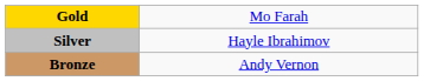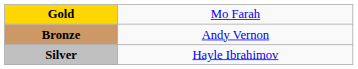 <table class="wikitable" style=" text-align:center; " width="35%">
 <tr>
 <td bgcolor="gold"><strong>Gold</strong></td>
 <td><a href='#'>Mo Farah</a> <br>  <small><em></em></small></td>
 </tr>
 <tr>
+<td bgcolor="CC9966"><strong>Bronze</strong></td>
+<td><a href='#'>Andy Vernon</a> <br>  <small><em></em></small></td>
+</tr>
+<tr>
 <td bgcolor="silver"><strong>Silver</strong></td>
 <td><a href='#'>Hayle Ibrahimov</a> <br>  <small><em></em></small></td>
 </tr>
-<tr>
-<td bgcolor="CC9966"><strong>Bronze</strong></td>
-<td><a href='#'>Andy Vernon</a> <br>  <small><em></em></small></td>
-</tr>
 </table>
